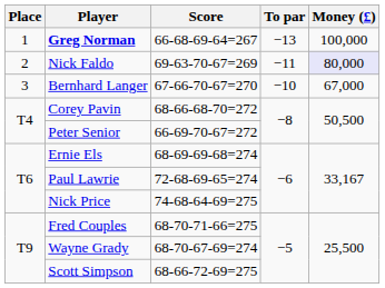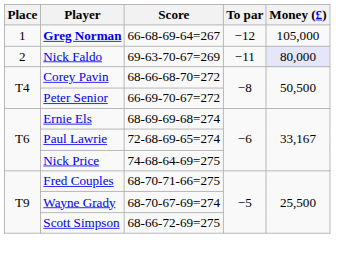 <table class="wikitable">
 <tr>
 <th>Place</th>
 <th>Player</th>
 <th>Score</th>
 <th>To par</th>
 <th>Money (<a href='#'>£</a>)</th>
 </tr>
 <tr>
 <td align="center">1</td>
 <td> <strong><a href='#'>Greg Norman</a></strong></td>
 <td>66-68-69-64=267</td>
-<td align="center">−13</td>
-<td align=center>100,000</td>
+<td align="center">−12</td>
+<td align=center>105,000</td>
 </tr>
 <tr>
 <td align="center">2</td>
 <td> <a href='#'>Nick Faldo</a></td>
 <td>69-63-70-67=269</td>
 <td align="center">−11</td>
 <td align=center style="background: lavender;">80,000</td>
-</tr>
-<tr>
-<td align="center">3</td>
-<td> <a href='#'>Bernhard Langer</a></td>
-<td>67-66-70-67=270</td>
-<td align="center">−10</td>
-<td align=center>67,000</td>
 </tr>
 <tr>
 <td rowspan=2 align="center">T4</td>
 <td> <a href='#'>Corey Pavin</a></td>
 <td>68-66-68-70=272</td>
 <td rowspan=2 align=center>−8</td>
 <td rowspan=2 align=center>50,500</td>
 </tr>
 <tr>
 <td> <a href='#'>Peter Senior</a></td>
 <td>66-69-70-67=272</td>
 </tr>
 <tr>
 <td rowspan=3 align="center">T6</td>
 <td> <a href='#'>Ernie Els</a></td>
 <td>68-69-69-68=274</td>
 <td rowspan=3 align="center">−6</td>
 <td rowspan=3 align=center>33,167</td>
 </tr>
 <tr>
 <td> <a href='#'>Paul Lawrie</a></td>
 <td>72-68-69-65=274</td>
 </tr>
 <tr>
 <td> <a href='#'>Nick Price</a></td>
 <td>74-68-64-69=275</td>
 </tr>
 <tr>
 <td rowspan=3 align="center">T9</td>
 <td> <a href='#'>Fred Couples</a></td>
 <td>68-70-71-66=275</td>
 <td rowspan=3 align="center">−5</td>
 <td rowspan=3 align=center>25,500</td>
 </tr>
 <tr>
 <td> <a href='#'>Wayne Grady</a></td>
 <td>68-70-67-69=274</td>
 </tr>
 <tr>
 <td> <a href='#'>Scott Simpson</a></td>
 <td>68-66-72-69=275</td>
 </tr>
 </table>
